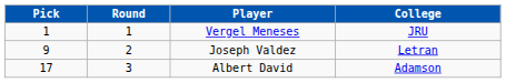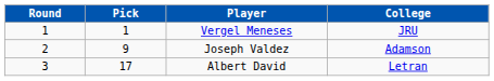 <table class="wikitable sortable sortable">
 <tr>
+<th style="background:#0055af; color:white" width="10%">Round</th>
 <th style="background:#0055af; color:white" width="10%">Pick</th>
-<th style="background:#0055af; color:white" width="10%">Round</th>
 <th style="background:#0055af; color:white" width="20%">Player</th>
 <th style="background:#0055af; color:white" width="20%">College</th>
 </tr>
 <tr style="text-align: center">
 <td>1</td>
 <td>1</td>
 <td><a href='#'>Vergel Meneses</a></td>
 <td><a href='#'>JRU</a></td>
 </tr>
 <tr style="text-align: center">
+<td>2</td>
 <td>9</td>
-<td>2</td>
 <td>Joseph Valdez</td>
+<td><a href='#'>Adamson</a></td>
+</tr>
+<tr style="text-align: center">
+<td>3</td>
+<td>17</td>
+<td>Albert David</td>
 <td><a href='#'>Letran</a></td>
 </tr>
-<tr style="text-align: center">
-<td>17</td>
-<td>3</td>
-<td>Albert David</td>
-<td><a href='#'>Adamson</a></td>
-</tr>
 </table>
